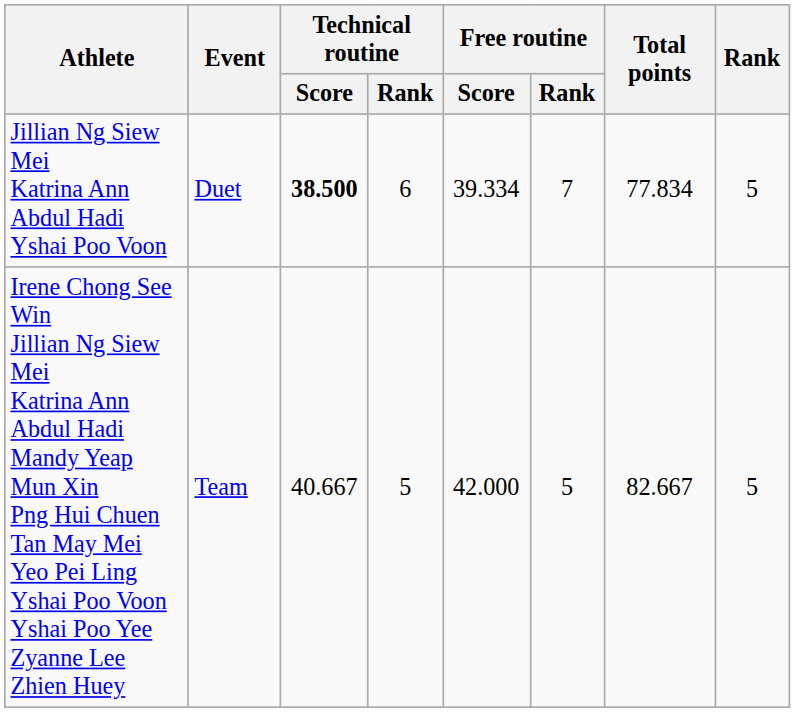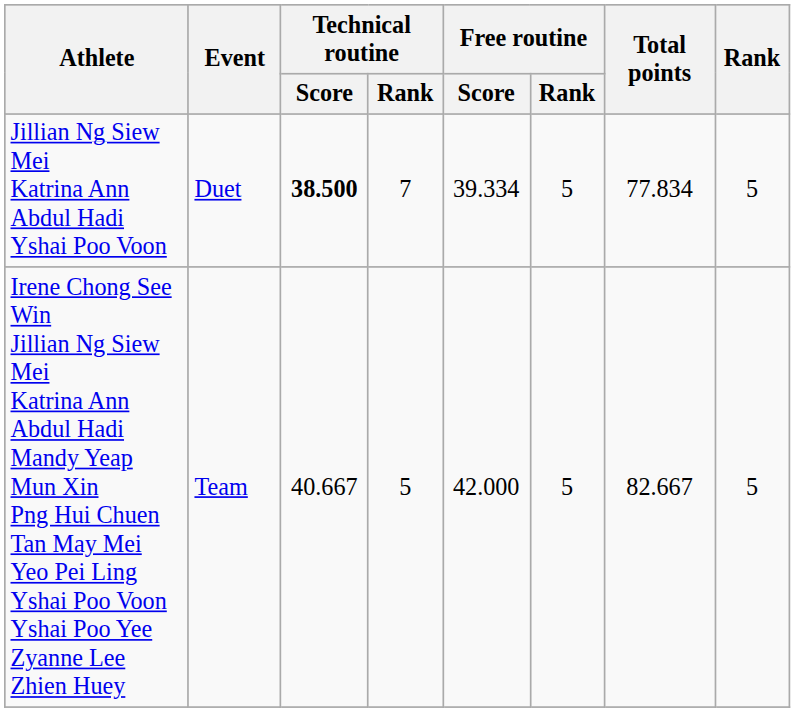 <table class="wikitable" width="75%" style="text-align:center; font-size:90%;">
 <tr>
 <th rowspan="2" width="20%">Athlete</th>
 <th rowspan="2" width="10%">Event</th>
 <th colspan="2" width="12%">Technical routine</th>
 <th colspan="2" width="12%">Free routine</th>
 <th rowspan="2" width="12%">Total points</th>
 <th rowspan="2" width="5%">Rank</th>
 </tr>
 <tr>
 <th width="7%">Score</th>
 <th>Rank</th>
 <th width="7%">Score</th>
 <th>Rank</th>
 </tr>
 <tr>
 <td align=left><a href='#'>Jillian Ng Siew Mei</a><br><a href='#'>Katrina Ann Abdul Hadi</a><br><a href='#'>Yshai Poo Voon</a></td>
 <td align=left><a href='#'>Duet</a></td>
 <td><strong>38.500</strong></td>
-<td>6</td>
+<td>7</td>
 <td>39.334</td>
-<td>7</td>
+<td>5</td>
 <td>77.834</td>
 <td>5</td>
 </tr>
 <tr>
 <td align=left><a href='#'>Irene Chong See Win</a><br><a href='#'>Jillian Ng Siew Mei</a><br><a href='#'>Katrina Ann Abdul Hadi</a><br><a href='#'>Mandy Yeap Mun Xin</a><br><a href='#'>Png Hui Chuen</a><br><a href='#'>Tan May Mei</a><br><a href='#'>Yeo Pei Ling</a><br><a href='#'>Yshai Poo Voon</a><br><a href='#'>Yshai Poo Yee</a><br><a href='#'>Zyanne Lee Zhien Huey</a></td>
 <td align=left><a href='#'>Team</a></td>
 <td>40.667</td>
 <td>5</td>
 <td>42.000</td>
 <td>5</td>
 <td>82.667</td>
 <td>5</td>
 </tr>
 </table>
